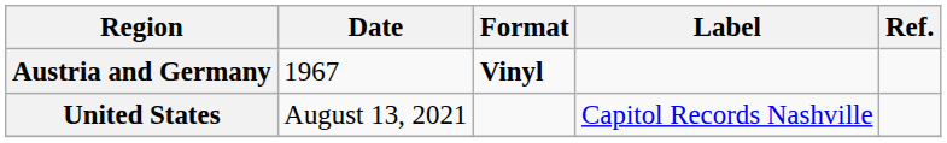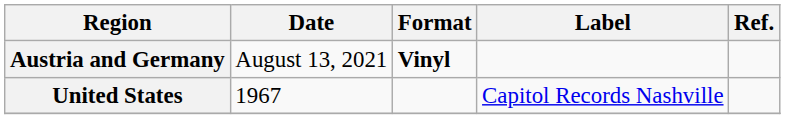 <table class="wikitable plainrowheaders">
 <tr>
 <th scope="col">Region</th>
 <th scope="col">Date</th>
 <th scope="col">Format</th>
 <th scope="col">Label</th>
 <th scope="col">Ref.</th>
 </tr>
 <tr>
 <th scope="row">Austria and Germany</th>
-<td>1967</td>
+<td>August 13, 2021</td>
 <td><strong>Vinyl</strong></td>
 <td></td>
 <td></td>
 </tr>
 <tr>
 <th scope="row">United States</th>
-<td>August 13, 2021</td>
+<td>1967</td>
 <td></td>
 <td><a href='#'>Capitol Records Nashville</a></td>
 <td></td>
 </tr>
 <tr>
 </tr>
 </table>
